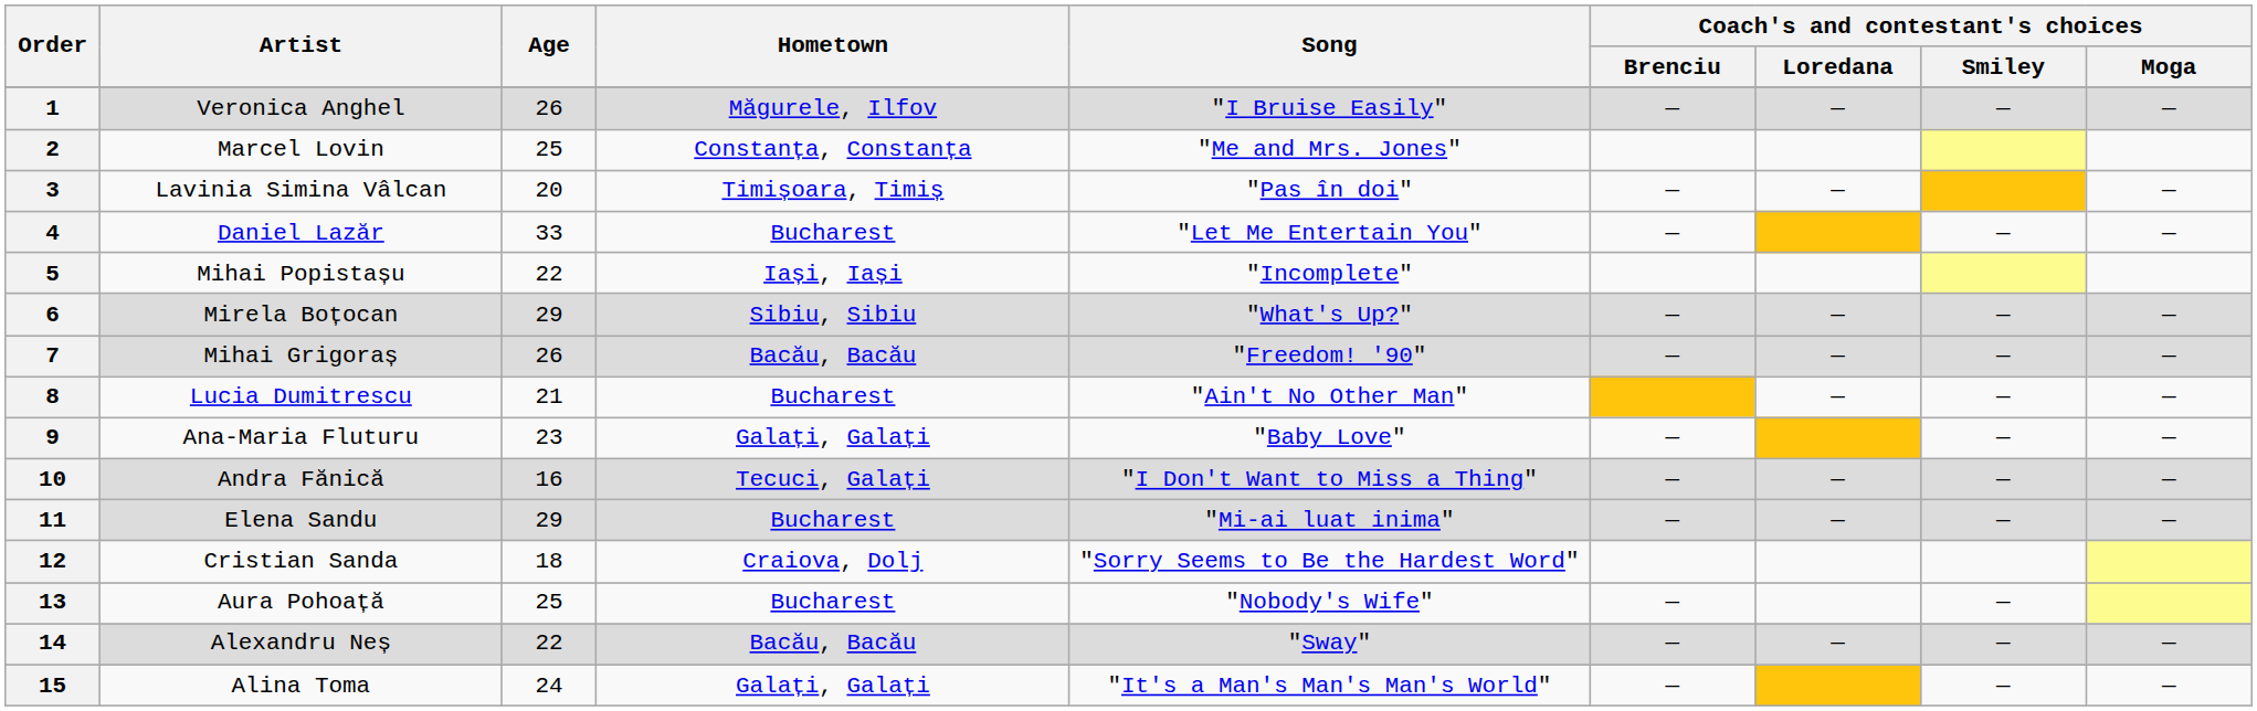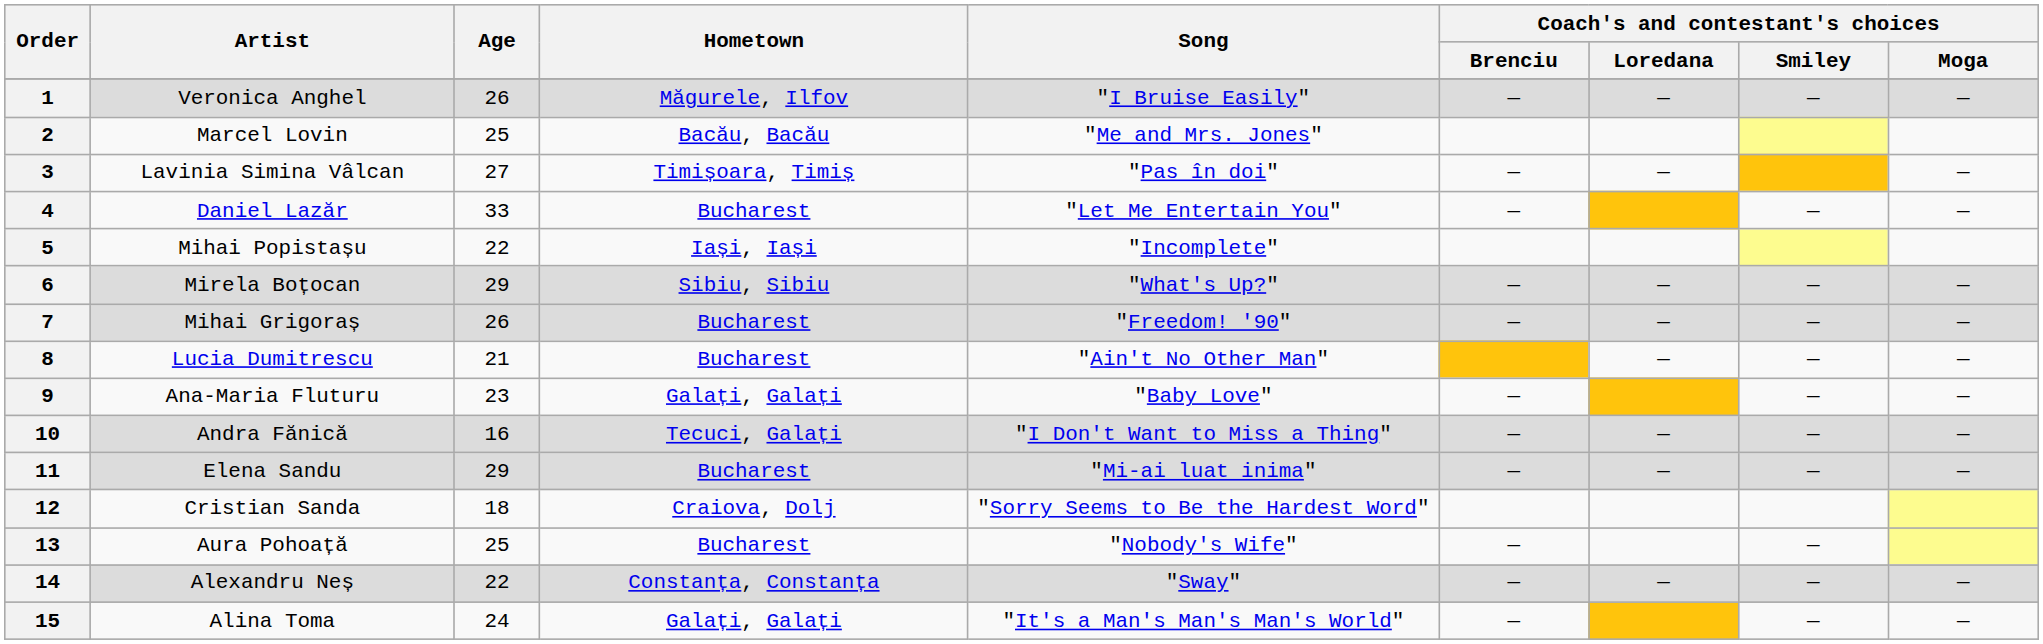 <table class="wikitable" style="text-align:center; line-height:17px; width:100%;">
 <tr>
 <th scope="col" rowspan="2" style="width:04%;">Order</th>
 <th scope="col" rowspan="2" style="width:17%;">Artist</th>
 <th scope="col" rowspan="2" style="width:04%;">Age</th>
 <th scope="col" rowspan="2" style="width:20%;">Hometown</th>
 <th scope="col" rowspan="2" style="width:22%;">Song</th>
 <th scope="col" colspan="4" style="width:24%;">Coach's and contestant's choices</th>
 </tr>
 <tr>
 <th style="width:07%;">Brenciu</th>
 <th style="width:07%;">Loredana</th>
 <th style="width:07%;">Smiley</th>
 <th style="width:07%;">Moga</th>
 </tr>
 <tr>
 </tr>
 <tr style="background:#dcdcdc;">
 <th>1</th>
 <td>Veronica Anghel</td>
 <td>26</td>
 <td><a href='#'>Măgurele</a>, <a href='#'>Ilfov</a></td>
 <td>"<a href='#'>I Bruise Easily</a>"</td>
 <td>—</td>
 <td>—</td>
 <td>—</td>
 <td>—</td>
 </tr>
 <tr>
 <th>2</th>
 <td>Marcel Lovin</td>
 <td>25</td>
-<td><a href='#'>Constanța</a>, <a href='#'>Constanța</a></td>
+<td><a href='#'>Bacău</a>, <a href='#'>Bacău</a></td>
 <td>"<a href='#'>Me and Mrs. Jones</a>"</td>
 <td><strong></strong></td>
 <td><strong></strong></td>
 <td style="background:#fdfc8f;"><strong></strong></td>
 <td><strong></strong></td>
 </tr>
 <tr>
 <th>3</th>
 <td>Lavinia Simina Vâlcan</td>
-<td>20</td>
+<td>27</td>
 <td><a href='#'>Timișoara</a>, <a href='#'>Timiș</a></td>
 <td>"<a href='#'>Pas în doi</a>"</td>
 <td>—</td>
 <td>—</td>
 <td style="background:#ffc40c;"><strong></strong></td>
 <td>—</td>
 </tr>
 <tr>
 <th>4</th>
 <td><a href='#'>Daniel Lazăr</a></td>
 <td>33</td>
 <td><a href='#'>Bucharest</a></td>
 <td>"<a href='#'>Let Me Entertain You</a>"</td>
 <td>—</td>
 <td style="background:#ffc40c;"><strong></strong></td>
 <td>—</td>
 <td>—</td>
 </tr>
 <tr>
 <th>5</th>
 <td>Mihai Popistașu</td>
 <td>22</td>
 <td><a href='#'>Iași</a>, <a href='#'>Iași</a></td>
 <td>"<a href='#'>Incomplete</a>"</td>
 <td><strong></strong></td>
 <td><strong></strong></td>
 <td style="background:#fdfc8f;"><strong></strong></td>
 <td><strong></strong></td>
 </tr>
 <tr style="background:#dcdcdc;">
 <th>6</th>
 <td>Mirela Boțocan</td>
 <td>29</td>
 <td><a href='#'>Sibiu</a>, <a href='#'>Sibiu</a></td>
 <td>"<a href='#'>What's Up?</a>"</td>
 <td>—</td>
 <td>—</td>
 <td>—</td>
 <td>—</td>
 </tr>
 <tr style="background:#dcdcdc;">
 <th>7</th>
 <td>Mihai Grigoraș</td>
 <td>26</td>
-<td><a href='#'>Bacău</a>, <a href='#'>Bacău</a></td>
+<td><a href='#'>Bucharest</a></td>
 <td>"<a href='#'>Freedom! '90</a>"</td>
 <td>—</td>
 <td>—</td>
 <td>—</td>
 <td>—</td>
 </tr>
 <tr>
 <th>8</th>
 <td><a href='#'>Lucia Dumitrescu</a></td>
 <td>21</td>
 <td><a href='#'>Bucharest</a></td>
 <td>"<a href='#'>Ain't No Other Man</a>"</td>
 <td style="background:#ffc40c;"><strong></strong></td>
 <td>—</td>
 <td>—</td>
 <td>—</td>
 </tr>
 <tr>
 <th>9</th>
 <td>Ana-Maria Fluturu</td>
 <td>23</td>
 <td><a href='#'>Galați</a>, <a href='#'>Galați</a></td>
 <td>"<a href='#'>Baby Love</a>"</td>
 <td>—</td>
 <td style="background:#ffc40c;"><strong></strong></td>
 <td>—</td>
 <td>—</td>
 </tr>
 <tr style="background:#dcdcdc;">
 <th>10</th>
 <td>Andra Fănică</td>
 <td>16</td>
 <td><a href='#'>Tecuci</a>, <a href='#'>Galați</a></td>
 <td>"<a href='#'>I Don't Want to Miss a Thing</a>"</td>
 <td>—</td>
 <td>—</td>
 <td>—</td>
 <td>—</td>
 </tr>
 <tr style="background:#dcdcdc;">
 <th>11</th>
 <td>Elena Sandu</td>
 <td>29</td>
 <td><a href='#'>Bucharest</a></td>
 <td>"<a href='#'>Mi-ai luat inima</a>"</td>
 <td>—</td>
 <td>—</td>
 <td>—</td>
 <td>—</td>
 </tr>
 <tr>
 <th>12</th>
 <td>Cristian Sanda</td>
 <td>18</td>
 <td><a href='#'>Craiova</a>, <a href='#'>Dolj</a></td>
 <td>"<a href='#'>Sorry Seems to Be the Hardest Word</a>"</td>
 <td><strong></strong></td>
 <td><strong></strong></td>
 <td><strong></strong></td>
 <td style="background:#fdfc8f;"><strong></strong></td>
 </tr>
 <tr>
 <th>13</th>
 <td>Aura Pohoață</td>
 <td>25</td>
 <td><a href='#'>Bucharest</a></td>
 <td>"<a href='#'>Nobody's Wife</a>"</td>
 <td>—</td>
 <td><strong></strong></td>
 <td>—</td>
 <td style="background:#fdfc8f;"><strong></strong></td>
 </tr>
 <tr style="background:#dcdcdc;">
 <th>14</th>
 <td>Alexandru Neș</td>
 <td>22</td>
-<td><a href='#'>Bacău</a>, <a href='#'>Bacău</a></td>
+<td><a href='#'>Constanța</a>, <a href='#'>Constanța</a></td>
 <td>"<a href='#'>Sway</a>"</td>
 <td>—</td>
 <td>—</td>
 <td>—</td>
 <td>—</td>
 </tr>
 <tr>
 <th>15</th>
 <td>Alina Toma</td>
 <td>24</td>
 <td><a href='#'>Galați</a>, <a href='#'>Galați</a></td>
 <td>"<a href='#'>It's a Man's Man's Man's World</a>"</td>
 <td>—</td>
 <td style="background:#ffc40c;"><strong></strong></td>
 <td>—</td>
 <td>—</td>
 </tr>
 </table>
